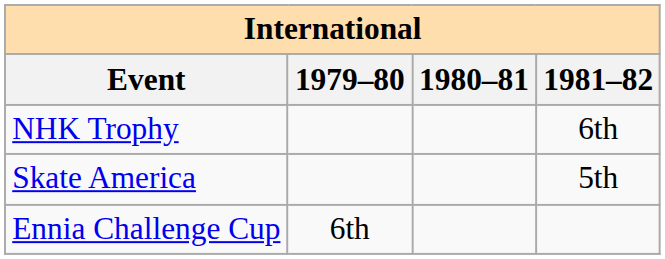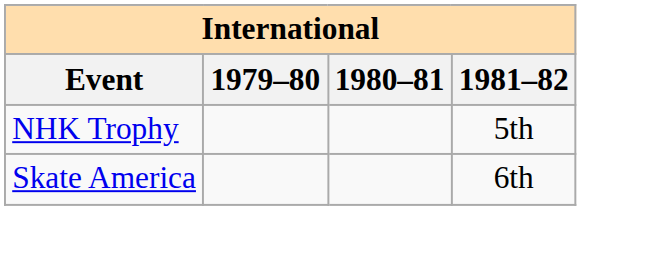 <table class="wikitable" style="text-align:center">
 <tr>
 <th style="background-color: #ffdead; " colspan=4 align=center><strong>International</strong></th>
 </tr>
 <tr>
 <th>Event</th>
 <th>1979–80</th>
 <th>1980–81</th>
 <th>1981–82</th>
 </tr>
 <tr>
 <td align=left><a href='#'>NHK Trophy</a></td>
 <td></td>
 <td></td>
-<td>6th</td>
+<td>5th</td>
 </tr>
 <tr>
 <td align=left><a href='#'>Skate America</a></td>
 <td></td>
 <td></td>
-<td>5th</td>
-</tr>
-<tr>
-<td align=left><a href='#'>Ennia Challenge Cup</a></td>
 <td>6th</td>
-<td></td>
-<td></td>
 </tr>
 </table>
